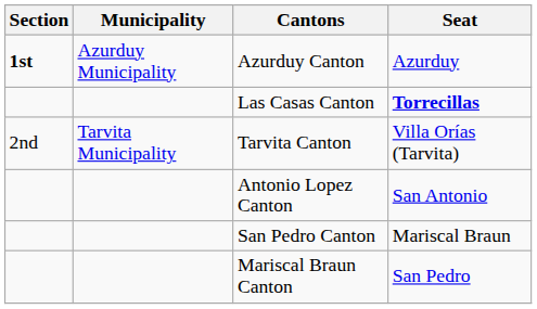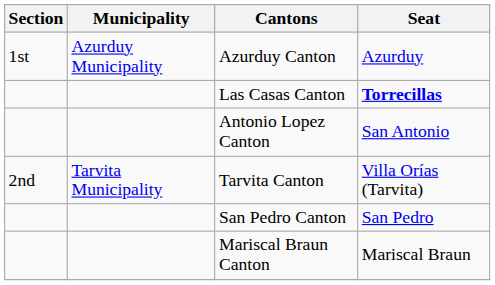 <table class="wikitable" border="1" style="width:35%;" border="1">
 <tr bgcolor=silver>
 <th>Section</th>
 <th>Municipality</th>
 <th>Cantons</th>
 <th>Seat</th>
 </tr>
 <tr>
-<td><strong>1st</strong></td>
+<td>1st</td>
 <td><a href='#'>Azurduy Municipality</a></td>
 <td>Azurduy Canton</td>
 <td><a href='#'>Azurduy</a></td>
 </tr>
 <tr>
 <td> </td>
 <td> </td>
 <td>Las Casas Canton</td>
 <td><strong><a href='#'>Torrecillas</a></strong></td>
 </tr>
 <tr>
+<td> </td>
+<td> </td>
+<td>Antonio Lopez Canton</td>
+<td><a href='#'>San Antonio</a></td>
+</tr>
+<tr>
 <td>2nd</td>
 <td><a href='#'>Tarvita Municipality</a></td>
 <td>Tarvita Canton</td>
 <td><a href='#'>Villa Orías</a> (Tarvita)</td>
 </tr>
 <tr>
 <td> </td>
 <td> </td>
-<td>Antonio Lopez Canton</td>
-<td><a href='#'>San Antonio</a></td>
-</tr>
-<tr>
-<td> </td>
-<td> </td>
 <td>San Pedro Canton</td>
-<td>Mariscal Braun</td>
+<td><a href='#'>San Pedro</a></td>
 </tr>
 <tr>
 <td> </td>
 <td> </td>
 <td>Mariscal Braun Canton</td>
-<td><a href='#'>San Pedro</a></td>
+<td>Mariscal Braun</td>
 </tr>
 <tr>
 </tr>
 </table>
